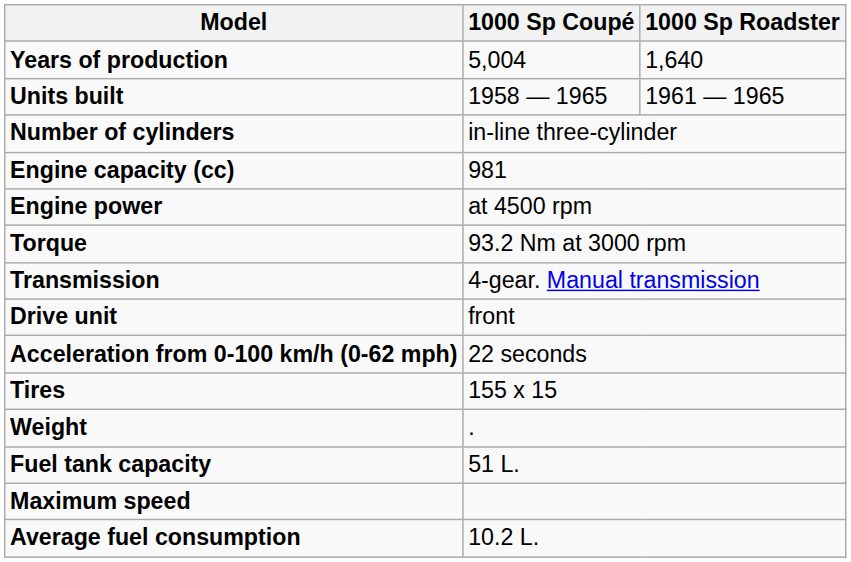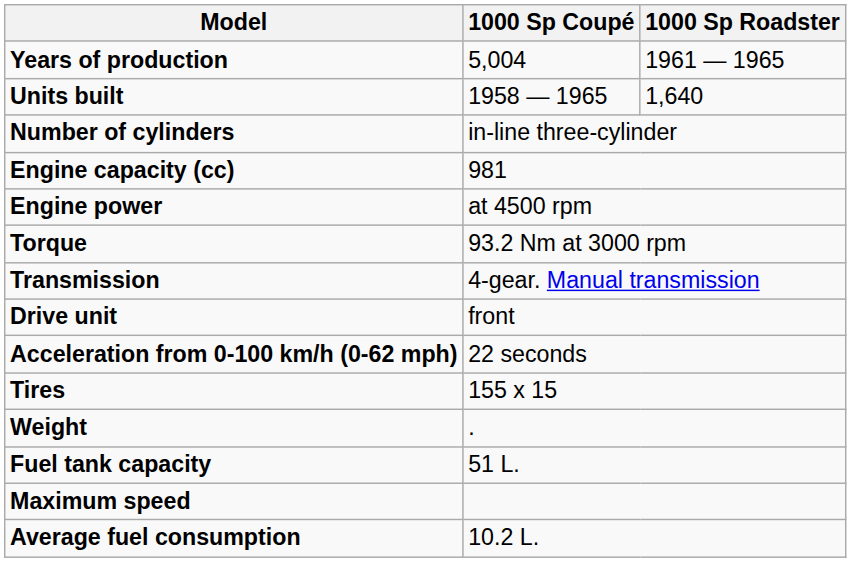 <table class="wikitable">
 <tr>
 <th>Model</th>
 <th>1000 Sp Coupé</th>
 <th>1000 Sp Roadster</th>
 </tr>
 <tr>
 <td align="left"><strong>Years of production</strong></td>
 <td>5,004</td>
-<td>1,640</td>
+<td>1961 — 1965</td>
 </tr>
 <tr>
 <td align="left"><strong>Units built</strong></td>
 <td>1958 — 1965</td>
-<td>1961 — 1965</td>
+<td>1,640</td>
 </tr>
 <tr>
 <td align="left"><strong>Number of cylinders</strong></td>
 <td colspan="2">in-line three-cylinder</td>
 </tr>
 <tr>
 <td align="left"><strong>Engine capacity (cc)</strong></td>
 <td colspan="2">981</td>
 </tr>
 <tr>
 <td align="left"><strong>Engine power</strong></td>
 <td colspan="2"> at 4500 rpm</td>
 </tr>
 <tr>
 <td align="left"><strong>Torque</strong></td>
 <td colspan="2">93.2 Nm at 3000 rpm</td>
 </tr>
 <tr>
 <td align="left"><strong>Transmission</strong></td>
 <td colspan="2">4-gear. <a href='#'>Manual transmission</a></td>
 </tr>
 <tr>
 <td align="left"><strong>Drive unit</strong></td>
 <td colspan="2">front</td>
 </tr>
 <tr>
 <td align="left"><strong>Acceleration from 0-100 km/h (0-62 mph)</strong></td>
 <td colspan="2">22 seconds</td>
 </tr>
 <tr>
 <td align="left"><strong>Tires</strong></td>
 <td colspan="2">155 x 15</td>
 </tr>
 <tr>
 <td align="left"><strong>Weight</strong></td>
 <td colspan="2">.</td>
 </tr>
 <tr>
 <td align="left"><strong>Fuel tank capacity</strong></td>
 <td colspan="2">51 L.</td>
 </tr>
 <tr>
 <td align="left"><strong>Maximum speed</strong></td>
 <td colspan="2"></td>
 </tr>
 <tr>
 <td align="left"><strong>Average fuel consumption</strong></td>
 <td colspan="2">10.2 L.</td>
 </tr>
 </table>
